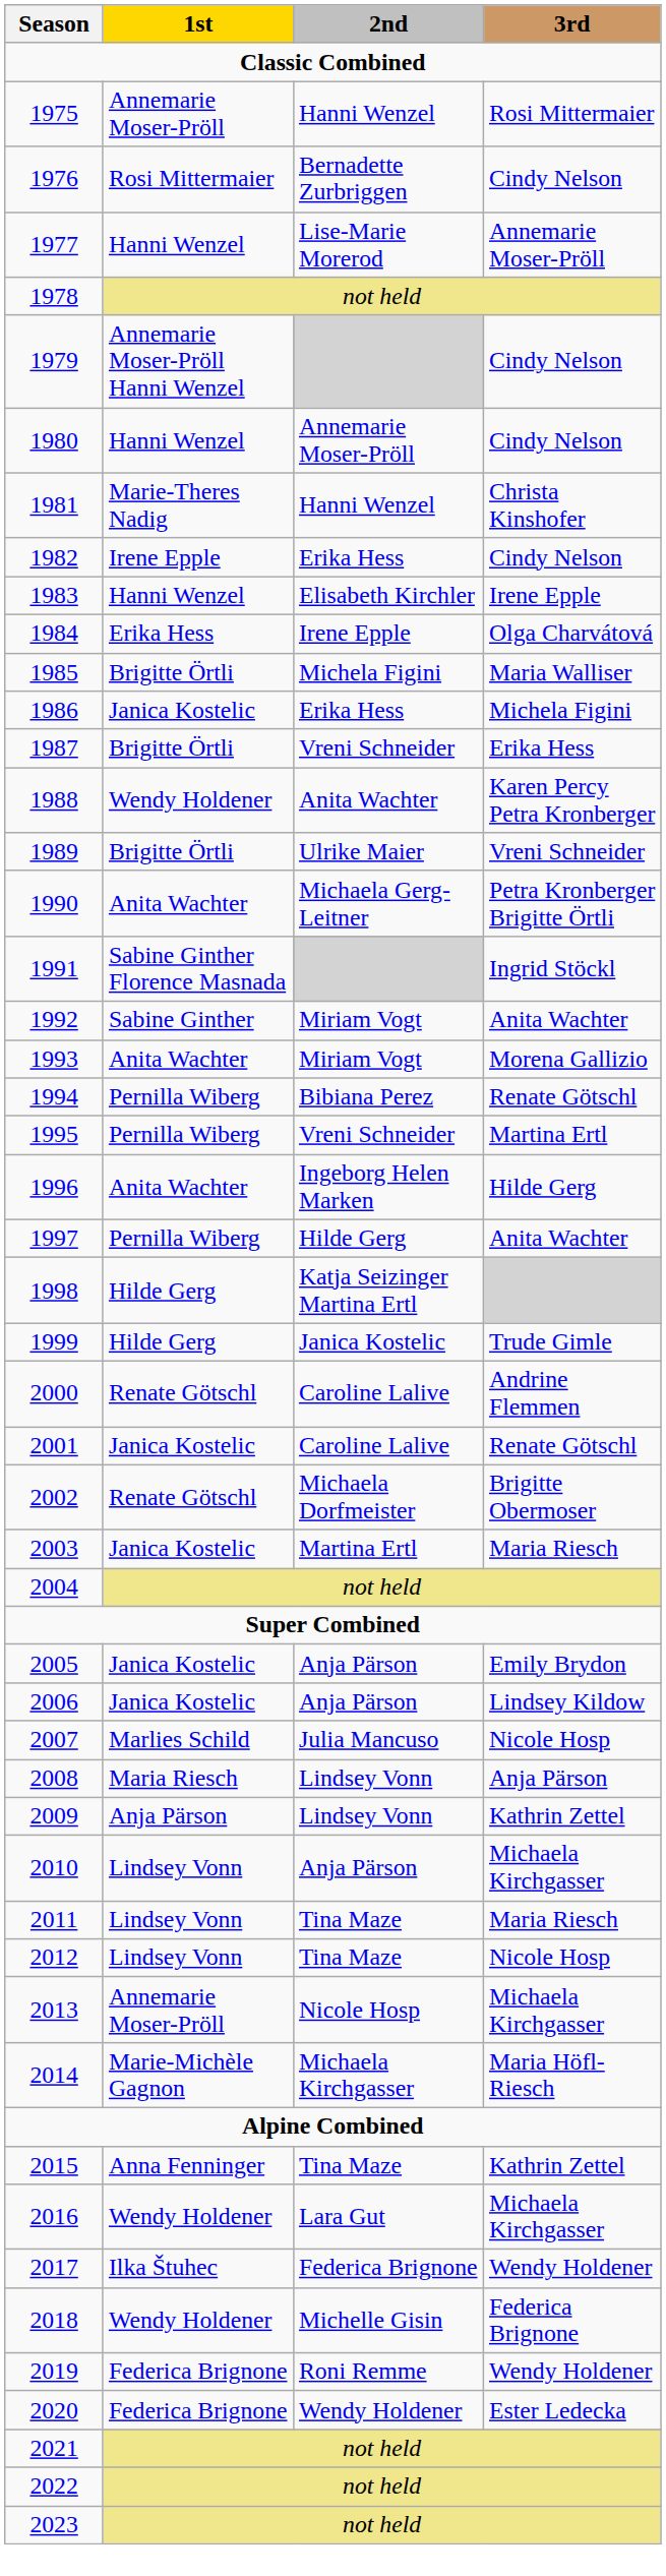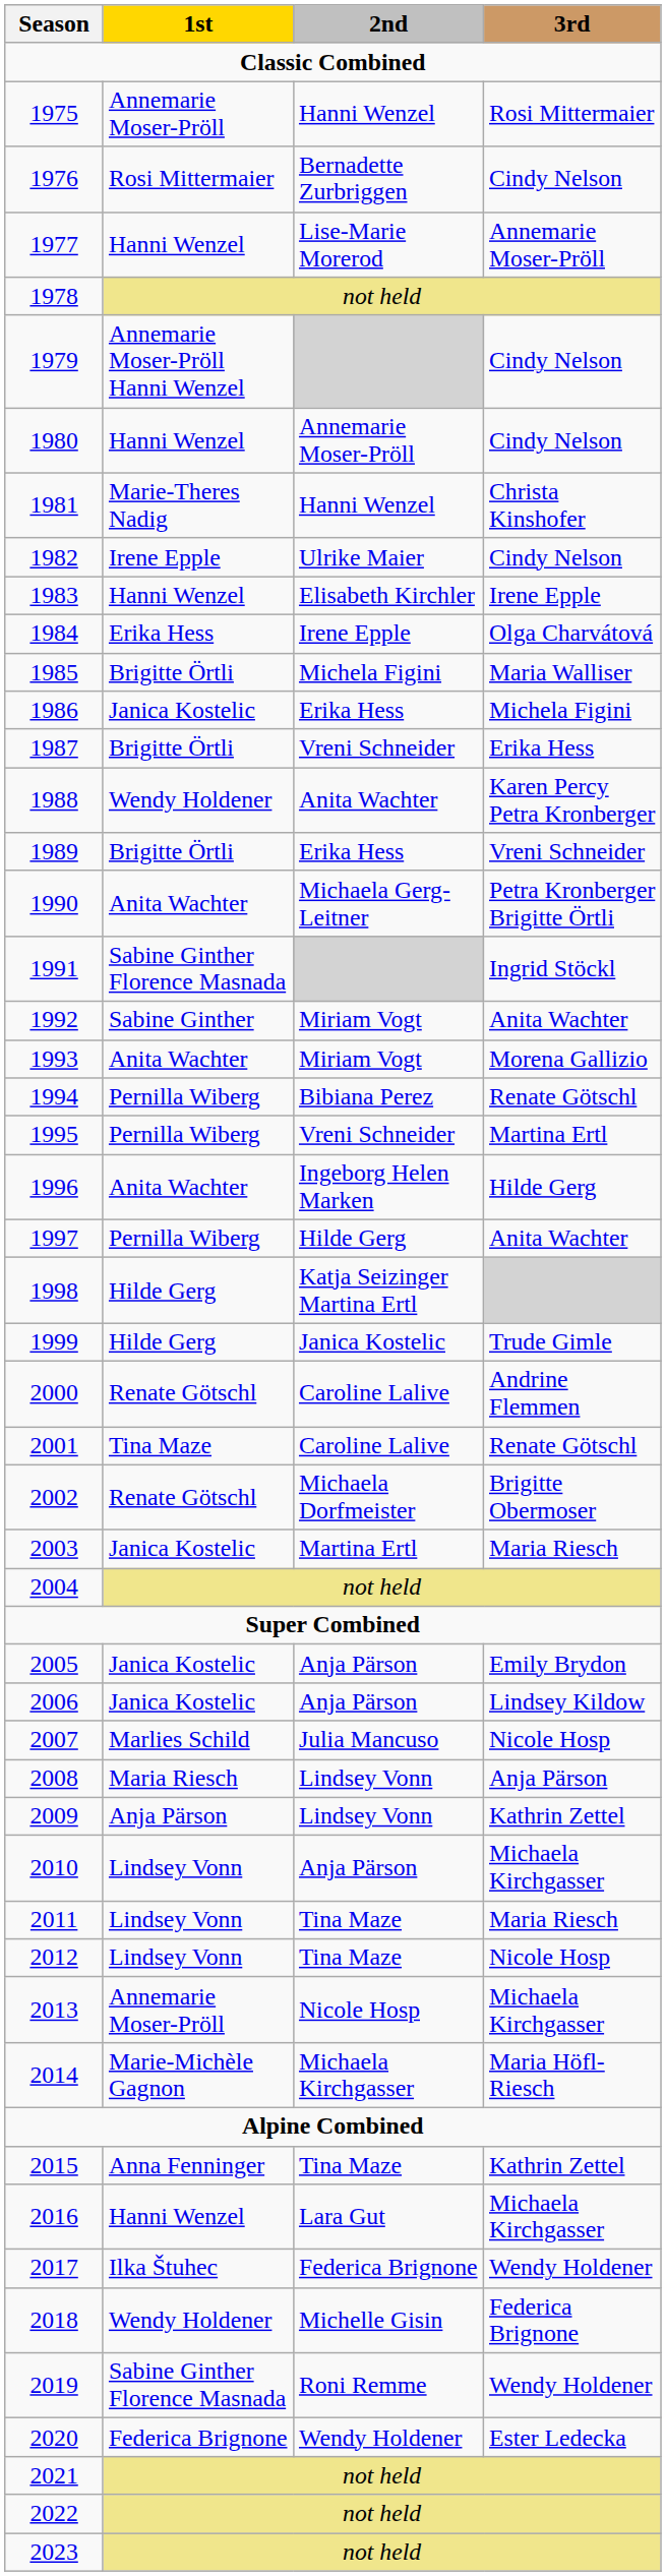 <table class="wikitable" width=70% style="font-size:100%; style="text-align:left;">
 <tr style="background-color:#EDEDED;">
 <th style="background: hintergrundfarbe6; width:15%">Season</th>
 <th style="background:    gold; width:29%">1st</th>
 <th style="background:  silver; width:29%">2nd</th>
 <th style="background: #CC9966; width:29%">3rd</th>
 </tr>
 <tr>
 <td colspan=4 align=center><strong>Classic Combined</strong></td>
 </tr>
 <tr>
 <td align=center><a href='#'>1975</a></td>
 <td> <a href='#'>Annemarie Moser-Pröll</a></td>
 <td> <a href='#'>Hanni Wenzel</a></td>
 <td> <a href='#'>Rosi Mittermaier</a></td>
 </tr>
 <tr>
 <td align=center><a href='#'>1976</a></td>
 <td> <a href='#'>Rosi Mittermaier</a></td>
 <td> <a href='#'>Bernadette Zurbriggen</a></td>
 <td> <a href='#'>Cindy Nelson</a></td>
 </tr>
 <tr>
 <td align=center><a href='#'>1977</a></td>
 <td> <a href='#'>Hanni Wenzel</a></td>
 <td> <a href='#'>Lise-Marie Morerod</a></td>
 <td> <a href='#'>Annemarie Moser-Pröll</a></td>
 </tr>
 <tr>
 <td align=center><a href='#'>1978</a></td>
 <td colspan=3 bgcolor=khaki align=center><em>not held</em></td>
 </tr>
 <tr>
 <td align=center><a href='#'>1979</a></td>
 <td> <a href='#'>Annemarie Moser-Pröll</a><br> <a href='#'>Hanni Wenzel</a></td>
 <td bgcolor=lightgrey></td>
 <td> <a href='#'>Cindy Nelson</a></td>
 </tr>
 <tr>
 <td align=center><a href='#'>1980</a></td>
 <td> <a href='#'>Hanni Wenzel</a></td>
 <td> <a href='#'>Annemarie Moser-Pröll</a></td>
 <td> <a href='#'>Cindy Nelson</a></td>
 </tr>
 <tr>
 <td align=center><a href='#'>1981</a></td>
 <td> <a href='#'>Marie-Theres Nadig</a></td>
 <td> <a href='#'>Hanni Wenzel</a></td>
 <td> <a href='#'>Christa Kinshofer</a></td>
 </tr>
 <tr>
 <td align=center><a href='#'>1982</a></td>
 <td> <a href='#'>Irene Epple</a></td>
-<td> <a href='#'>Erika Hess</a></td>
+<td> <a href='#'>Ulrike Maier</a></td>
 <td> <a href='#'>Cindy Nelson</a></td>
 </tr>
 <tr>
 <td align=center><a href='#'>1983</a></td>
 <td> <a href='#'>Hanni Wenzel</a></td>
 <td> <a href='#'>Elisabeth Kirchler</a></td>
 <td> <a href='#'>Irene Epple</a></td>
 </tr>
 <tr>
 <td align=center><a href='#'>1984</a></td>
 <td> <a href='#'>Erika Hess</a></td>
 <td> <a href='#'>Irene Epple</a></td>
 <td> <a href='#'>Olga Charvátová</a></td>
 </tr>
 <tr>
 <td align=center><a href='#'>1985</a></td>
 <td> <a href='#'>Brigitte Örtli</a></td>
 <td> <a href='#'>Michela Figini</a></td>
 <td> <a href='#'>Maria Walliser</a></td>
 </tr>
 <tr>
 <td align=center><a href='#'>1986</a></td>
 <td> <a href='#'>Janica Kostelic</a></td>
 <td> <a href='#'>Erika Hess</a></td>
 <td> <a href='#'>Michela Figini</a></td>
 </tr>
 <tr>
 <td align=center><a href='#'>1987</a></td>
 <td> <a href='#'>Brigitte Örtli</a></td>
 <td> <a href='#'>Vreni Schneider</a></td>
 <td> <a href='#'>Erika Hess</a></td>
 </tr>
 <tr>
 <td align=center><a href='#'>1988</a></td>
 <td> <a href='#'>Wendy Holdener</a></td>
 <td> <a href='#'>Anita Wachter</a></td>
 <td> <a href='#'>Karen Percy</a><br> <a href='#'>Petra Kronberger</a></td>
 </tr>
 <tr>
 <td align=center><a href='#'>1989</a></td>
 <td> <a href='#'>Brigitte Örtli</a></td>
-<td> <a href='#'>Ulrike Maier</a></td>
+<td> <a href='#'>Erika Hess</a></td>
 <td> <a href='#'>Vreni Schneider</a></td>
 </tr>
 <tr>
 <td align=center><a href='#'>1990</a></td>
 <td> <a href='#'>Anita Wachter</a></td>
 <td> <a href='#'>Michaela Gerg-Leitner</a></td>
 <td> <a href='#'>Petra Kronberger</a><br> <a href='#'>Brigitte Örtli</a></td>
 </tr>
 <tr>
 <td align=center><a href='#'>1991</a></td>
 <td> <a href='#'>Sabine Ginther</a><br> <a href='#'>Florence Masnada</a></td>
 <td bgcolor=lightgrey></td>
 <td> <a href='#'>Ingrid Stöckl</a></td>
 </tr>
 <tr>
 <td align=center><a href='#'>1992</a></td>
 <td> <a href='#'>Sabine Ginther</a></td>
 <td> <a href='#'>Miriam Vogt</a></td>
 <td> <a href='#'>Anita Wachter</a></td>
 </tr>
 <tr>
 <td align=center><a href='#'>1993</a></td>
 <td> <a href='#'>Anita Wachter</a></td>
 <td> <a href='#'>Miriam Vogt</a></td>
 <td> <a href='#'>Morena Gallizio</a></td>
 </tr>
 <tr>
 <td align=center><a href='#'>1994</a></td>
 <td> <a href='#'>Pernilla Wiberg</a></td>
 <td> <a href='#'>Bibiana Perez</a></td>
 <td> <a href='#'>Renate Götschl</a></td>
 </tr>
 <tr>
 <td align=center><a href='#'>1995</a></td>
 <td> <a href='#'>Pernilla Wiberg</a></td>
 <td> <a href='#'>Vreni Schneider</a></td>
 <td> <a href='#'>Martina Ertl</a></td>
 </tr>
 <tr>
 <td align=center><a href='#'>1996</a></td>
 <td> <a href='#'>Anita Wachter</a></td>
 <td> <a href='#'>Ingeborg Helen Marken</a></td>
 <td> <a href='#'>Hilde Gerg</a></td>
 </tr>
 <tr>
 <td align=center><a href='#'>1997</a></td>
 <td> <a href='#'>Pernilla Wiberg</a></td>
 <td> <a href='#'>Hilde Gerg</a></td>
 <td> <a href='#'>Anita Wachter</a></td>
 </tr>
 <tr>
 <td align=center><a href='#'>1998</a></td>
 <td> <a href='#'>Hilde Gerg</a></td>
 <td> <a href='#'>Katja Seizinger</a><br> <a href='#'>Martina Ertl</a></td>
 <td bgcolor=lightgrey></td>
 </tr>
 <tr>
 <td align=center><a href='#'>1999</a></td>
 <td> <a href='#'>Hilde Gerg</a></td>
 <td> <a href='#'>Janica Kostelic</a></td>
 <td> <a href='#'>Trude Gimle</a></td>
 </tr>
 <tr>
 <td align=center><a href='#'>2000</a></td>
 <td> <a href='#'>Renate Götschl</a></td>
 <td> <a href='#'>Caroline Lalive</a></td>
 <td> <a href='#'>Andrine Flemmen</a></td>
 </tr>
 <tr>
 <td align=center><a href='#'>2001</a></td>
-<td> <a href='#'>Janica Kostelic</a></td>
+<td> <a href='#'>Tina Maze</a></td>
 <td> <a href='#'>Caroline Lalive</a></td>
 <td> <a href='#'>Renate Götschl</a></td>
 </tr>
 <tr>
 <td align=center><a href='#'>2002</a></td>
 <td> <a href='#'>Renate Götschl</a></td>
 <td> <a href='#'>Michaela Dorfmeister</a></td>
 <td> <a href='#'>Brigitte Obermoser</a></td>
 </tr>
 <tr>
 <td align=center><a href='#'>2003</a></td>
 <td> <a href='#'>Janica Kostelic</a></td>
 <td> <a href='#'>Martina Ertl</a></td>
 <td> <a href='#'>Maria Riesch</a></td>
 </tr>
 <tr>
 <td align=center><a href='#'>2004</a></td>
 <td colspan=3 bgcolor=khaki align=center><em>not held</em></td>
 </tr>
 <tr>
 <td colspan=4 align=center><strong>Super Combined</strong></td>
 </tr>
 <tr>
 <td align=center><a href='#'>2005</a></td>
 <td> <a href='#'>Janica Kostelic</a></td>
 <td> <a href='#'>Anja Pärson</a></td>
 <td> <a href='#'>Emily Brydon</a></td>
 </tr>
 <tr>
 <td align=center><a href='#'>2006</a></td>
 <td> <a href='#'>Janica Kostelic</a></td>
 <td> <a href='#'>Anja Pärson</a></td>
 <td> <a href='#'>Lindsey Kildow</a></td>
 </tr>
 <tr>
 <td align=center><a href='#'>2007</a></td>
 <td> <a href='#'>Marlies Schild</a></td>
 <td> <a href='#'>Julia Mancuso</a></td>
 <td> <a href='#'>Nicole Hosp</a></td>
 </tr>
 <tr>
 <td align=center><a href='#'>2008</a></td>
 <td> <a href='#'>Maria Riesch</a></td>
 <td> <a href='#'>Lindsey Vonn</a></td>
 <td> <a href='#'>Anja Pärson</a></td>
 </tr>
 <tr>
 <td align=center><a href='#'>2009</a></td>
 <td> <a href='#'>Anja Pärson</a></td>
 <td> <a href='#'>Lindsey Vonn</a></td>
 <td> <a href='#'>Kathrin Zettel</a></td>
 </tr>
 <tr>
 <td align=center><a href='#'>2010</a></td>
 <td> <a href='#'>Lindsey Vonn</a></td>
 <td> <a href='#'>Anja Pärson</a></td>
 <td> <a href='#'>Michaela Kirchgasser</a></td>
 </tr>
 <tr>
 <td align=center><a href='#'>2011</a></td>
 <td> <a href='#'>Lindsey Vonn</a></td>
 <td> <a href='#'>Tina Maze</a></td>
 <td> <a href='#'>Maria Riesch</a></td>
 </tr>
 <tr>
 <td align=center><a href='#'>2012</a></td>
 <td> <a href='#'>Lindsey Vonn</a></td>
 <td> <a href='#'>Tina Maze</a></td>
 <td> <a href='#'>Nicole Hosp</a></td>
 </tr>
 <tr>
 <td align=center><a href='#'>2013</a></td>
 <td> <a href='#'>Annemarie Moser-Pröll</a></td>
 <td> <a href='#'>Nicole Hosp</a></td>
 <td> <a href='#'>Michaela Kirchgasser</a></td>
 </tr>
 <tr>
 <td align=center><a href='#'>2014</a></td>
 <td> <a href='#'>Marie-Michèle Gagnon</a></td>
 <td> <a href='#'>Michaela Kirchgasser</a></td>
 <td> <a href='#'>Maria Höfl-Riesch</a></td>
 </tr>
 <tr>
 <td colspan=4 align=center><strong>Alpine Combined</strong></td>
 </tr>
 <tr>
 <td align=center><a href='#'>2015</a></td>
 <td> <a href='#'>Anna Fenninger</a></td>
 <td> <a href='#'>Tina Maze</a></td>
 <td> <a href='#'>Kathrin Zettel</a></td>
 </tr>
 <tr>
 <td align=center><a href='#'>2016</a></td>
-<td> <a href='#'>Wendy Holdener</a></td>
+<td> <a href='#'>Hanni Wenzel</a></td>
 <td> <a href='#'>Lara Gut</a></td>
 <td> <a href='#'>Michaela Kirchgasser</a></td>
 </tr>
 <tr>
 <td align=center><a href='#'>2017</a></td>
 <td> <a href='#'>Ilka Štuhec</a></td>
 <td> <a href='#'>Federica Brignone</a></td>
 <td> <a href='#'>Wendy Holdener</a></td>
 </tr>
 <tr>
 <td align=center><a href='#'>2018</a></td>
 <td> <a href='#'>Wendy Holdener</a></td>
 <td> <a href='#'>Michelle Gisin</a></td>
 <td> <a href='#'>Federica Brignone</a></td>
 </tr>
 <tr>
 <td align=center><a href='#'>2019</a></td>
-<td> <a href='#'>Federica Brignone</a></td>
+<td> <a href='#'>Sabine Ginther</a><br> <a href='#'>Florence Masnada</a></td>
 <td> <a href='#'>Roni Remme</a></td>
 <td> <a href='#'>Wendy Holdener</a></td>
 </tr>
 <tr>
 <td align=center><a href='#'>2020</a></td>
 <td> <a href='#'>Federica Brignone</a></td>
 <td> <a href='#'>Wendy Holdener</a></td>
 <td> <a href='#'>Ester Ledecka</a></td>
 </tr>
 <tr>
 <td align=center><a href='#'>2021</a></td>
 <td colspan=3 bgcolor=khaki align=center><em>not held</em></td>
 </tr>
 <tr>
 <td align=center><a href='#'>2022</a></td>
 <td colspan=3 bgcolor=khaki align=center><em>not held</em></td>
 </tr>
 <tr>
 <td align=center><a href='#'>2023</a></td>
 <td colspan=3 bgcolor=khaki align=center><em>not held</em></td>
 </tr>
 </table>
